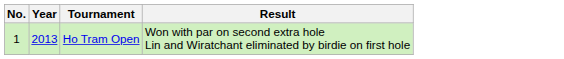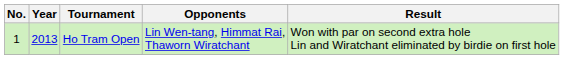 <table class="wikitable" style="font-size:95%;">
 <tr>
 <th>No.</th>
 <th>Year</th>
 <th>Tournament</th>
+<th>Opponents</th>
 <th>Result</th>
 </tr>
 <tr style="background:#D0F0C0;">
 <td align=center>1</td>
 <td><a href='#'>2013</a></td>
 <td><a href='#'>Ho Tram Open</a></td>
+<td> <a href='#'>Lin Wen-tang</a>,  <a href='#'>Himmat Rai</a>,<br> <a href='#'>Thaworn Wiratchant</a></td>
 <td>Won with par on second extra hole<br>Lin and Wiratchant eliminated by birdie on first hole</td>
 </tr>
 </table>
